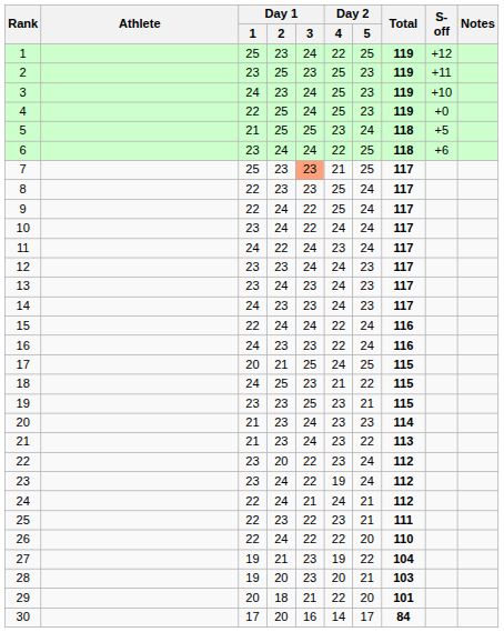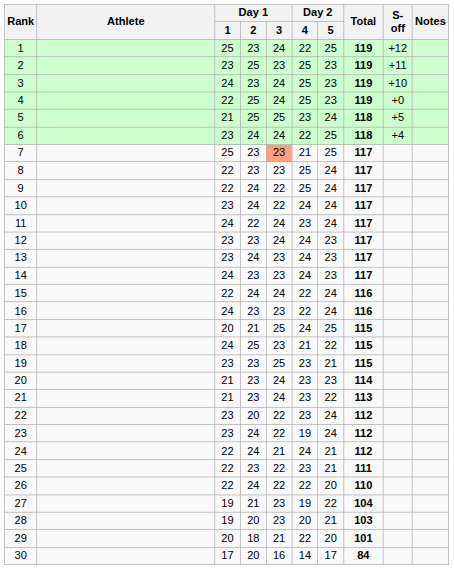 <table class="wikitable" style="text-align:center">
 <tr>
 <th rowspan=2 width=40>Rank</th>
 <th rowspan=2 width=250>Athlete</th>
 <th colspan=3>Day 1</th>
 <th colspan=2>Day 2</th>
 <th rowspan=2 width=50>Total</th>
 <th rowspan=2 width=35>S-off</th>
 <th rowspan=2 width=45>Notes</th>
 </tr>
 <tr>
 <th width=30>1</th>
 <th width=30>2</th>
 <th width=30>3</th>
 <th width=30>4</th>
 <th width=30>5</th>
 </tr>
 <tr bgcolor=ccffcc>
 <td>1</td>
 <td align=left></td>
 <td>25</td>
 <td>23</td>
 <td>24</td>
 <td>22</td>
 <td>25</td>
 <td><strong>119</strong></td>
 <td>+12</td>
 <td></td>
 </tr>
 <tr bgcolor=ccffcc>
 <td>2</td>
 <td align=left></td>
 <td>23</td>
 <td>25</td>
 <td>23</td>
 <td>25</td>
 <td>23</td>
 <td><strong>119</strong></td>
 <td>+11</td>
 <td></td>
 </tr>
 <tr bgcolor=ccffcc>
 <td>3</td>
 <td align=left></td>
 <td>24</td>
 <td>23</td>
 <td>24</td>
 <td>25</td>
 <td>23</td>
 <td><strong>119</strong></td>
 <td>+10</td>
 <td></td>
 </tr>
 <tr bgcolor=ccffcc>
 <td>4</td>
 <td align=left></td>
 <td>22</td>
 <td>25</td>
 <td>24</td>
 <td>25</td>
 <td>23</td>
 <td><strong>119</strong></td>
 <td>+0</td>
 <td></td>
 </tr>
 <tr bgcolor=ccffcc>
 <td>5</td>
 <td align=left></td>
 <td>21</td>
 <td>25</td>
 <td>25</td>
 <td>23</td>
 <td>24</td>
 <td><strong>118</strong></td>
 <td>+5</td>
 <td></td>
 </tr>
 <tr bgcolor=ccffcc>
 <td>6</td>
 <td align=left></td>
 <td>23</td>
 <td>24</td>
 <td>24</td>
 <td>22</td>
 <td>25</td>
 <td><strong>118</strong></td>
-<td>+6</td>
+<td>+4</td>
 <td></td>
 </tr>
 <tr>
 <td>7</td>
 <td align=left></td>
 <td>25</td>
 <td>23</td>
 <td style="background: lightsalmon;">23</td>
 <td>21</td>
 <td>25</td>
 <td><strong>117</strong></td>
 <td></td>
 <td></td>
 </tr>
 <tr>
 <td>8</td>
 <td align=left></td>
 <td>22</td>
 <td>23</td>
 <td>23</td>
 <td>25</td>
 <td>24</td>
 <td><strong>117</strong></td>
 <td></td>
 <td></td>
 </tr>
 <tr>
 <td>9</td>
 <td align=left></td>
 <td>22</td>
 <td>24</td>
 <td>22</td>
 <td>25</td>
 <td>24</td>
 <td><strong>117</strong></td>
 <td></td>
 <td></td>
 </tr>
 <tr>
 <td>10</td>
 <td align=left></td>
 <td>23</td>
 <td>24</td>
 <td>22</td>
 <td>24</td>
 <td>24</td>
 <td><strong>117</strong></td>
 <td></td>
 <td></td>
 </tr>
 <tr>
 <td>11</td>
 <td align=left></td>
 <td>24</td>
 <td>22</td>
 <td>24</td>
 <td>23</td>
 <td>24</td>
 <td><strong>117</strong></td>
 <td></td>
 <td></td>
 </tr>
 <tr>
 <td>12</td>
 <td align=left></td>
 <td>23</td>
 <td>23</td>
 <td>24</td>
 <td>24</td>
 <td>23</td>
 <td><strong>117</strong></td>
 <td></td>
 <td></td>
 </tr>
 <tr>
 <td>13</td>
 <td align=left></td>
 <td>23</td>
 <td>24</td>
 <td>23</td>
 <td>24</td>
 <td>23</td>
 <td><strong>117</strong></td>
 <td></td>
 <td></td>
 </tr>
 <tr>
 <td>14</td>
 <td align=left></td>
 <td>24</td>
 <td>23</td>
 <td>23</td>
 <td>24</td>
 <td>23</td>
 <td><strong>117</strong></td>
 <td></td>
 <td></td>
 </tr>
 <tr>
 <td>15</td>
 <td align=left></td>
 <td>22</td>
 <td>24</td>
 <td>24</td>
 <td>22</td>
 <td>24</td>
 <td><strong>116</strong></td>
 <td></td>
 <td></td>
 </tr>
 <tr>
 <td>16</td>
 <td align=left></td>
 <td>24</td>
 <td>23</td>
 <td>23</td>
 <td>22</td>
 <td>24</td>
 <td><strong>116</strong></td>
 <td></td>
 <td></td>
 </tr>
 <tr>
 <td>17</td>
 <td align=left></td>
 <td>20</td>
 <td>21</td>
 <td>25</td>
 <td>24</td>
 <td>25</td>
 <td><strong>115</strong></td>
 <td></td>
 <td></td>
 </tr>
 <tr>
 <td>18</td>
 <td align=left></td>
 <td>24</td>
 <td>25</td>
 <td>23</td>
 <td>21</td>
 <td>22</td>
 <td><strong>115</strong></td>
 <td></td>
 <td></td>
 </tr>
 <tr>
 <td>19</td>
 <td align=left></td>
 <td>23</td>
 <td>23</td>
 <td>25</td>
 <td>23</td>
 <td>21</td>
 <td><strong>115</strong></td>
 <td></td>
 <td></td>
 </tr>
 <tr>
 <td>20</td>
 <td align=left></td>
 <td>21</td>
 <td>23</td>
 <td>24</td>
 <td>23</td>
 <td>23</td>
 <td><strong>114</strong></td>
 <td></td>
 <td></td>
 </tr>
 <tr>
 <td>21</td>
 <td align=left></td>
 <td>21</td>
 <td>23</td>
 <td>24</td>
 <td>23</td>
 <td>22</td>
 <td><strong>113</strong></td>
 <td></td>
 <td></td>
 </tr>
 <tr>
 <td>22</td>
 <td align=left></td>
 <td>23</td>
 <td>20</td>
 <td>22</td>
 <td>23</td>
 <td>24</td>
 <td><strong>112</strong></td>
 <td></td>
 <td></td>
 </tr>
 <tr>
 <td>23</td>
 <td align=left></td>
 <td>23</td>
 <td>24</td>
 <td>22</td>
 <td>19</td>
 <td>24</td>
 <td><strong>112</strong></td>
 <td></td>
 <td></td>
 </tr>
 <tr>
 <td>24</td>
 <td align=left></td>
 <td>22</td>
 <td>24</td>
 <td>21</td>
 <td>24</td>
 <td>21</td>
 <td><strong>112</strong></td>
 <td></td>
 <td></td>
 </tr>
 <tr>
 <td>25</td>
 <td align=left></td>
 <td>22</td>
 <td>23</td>
 <td>22</td>
 <td>23</td>
 <td>21</td>
 <td><strong>111</strong></td>
 <td></td>
 <td></td>
 </tr>
 <tr>
 <td>26</td>
 <td align=left></td>
 <td>22</td>
 <td>24</td>
 <td>22</td>
 <td>22</td>
 <td>20</td>
 <td><strong>110</strong></td>
 <td></td>
 <td></td>
 </tr>
 <tr>
 <td>27</td>
 <td align=left></td>
 <td>19</td>
 <td>21</td>
 <td>23</td>
 <td>19</td>
 <td>22</td>
 <td><strong>104</strong></td>
 <td></td>
 <td></td>
 </tr>
 <tr>
 <td>28</td>
 <td align=left></td>
 <td>19</td>
 <td>20</td>
 <td>23</td>
 <td>20</td>
 <td>21</td>
 <td><strong>103</strong></td>
 <td></td>
 <td></td>
 </tr>
 <tr>
 <td>29</td>
 <td align=left></td>
 <td>20</td>
 <td>18</td>
 <td>21</td>
 <td>22</td>
 <td>20</td>
 <td><strong>101</strong></td>
 <td></td>
 <td></td>
 </tr>
 <tr>
 <td>30</td>
 <td align=left></td>
 <td>17</td>
 <td>20</td>
 <td>16</td>
 <td>14</td>
 <td>17</td>
 <td><strong>84</strong></td>
 <td></td>
 <td></td>
 </tr>
 </table>
